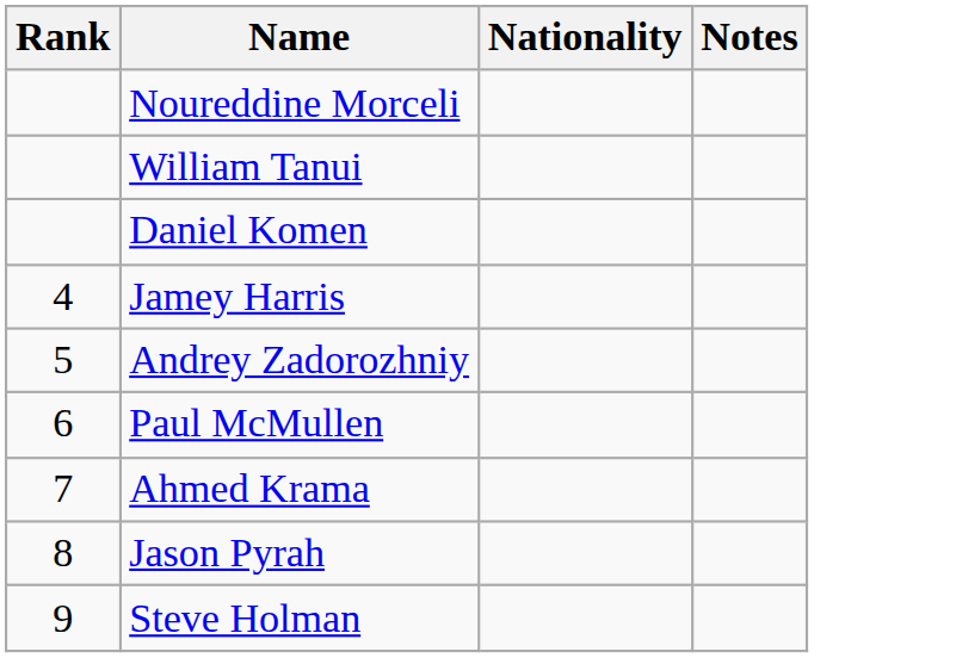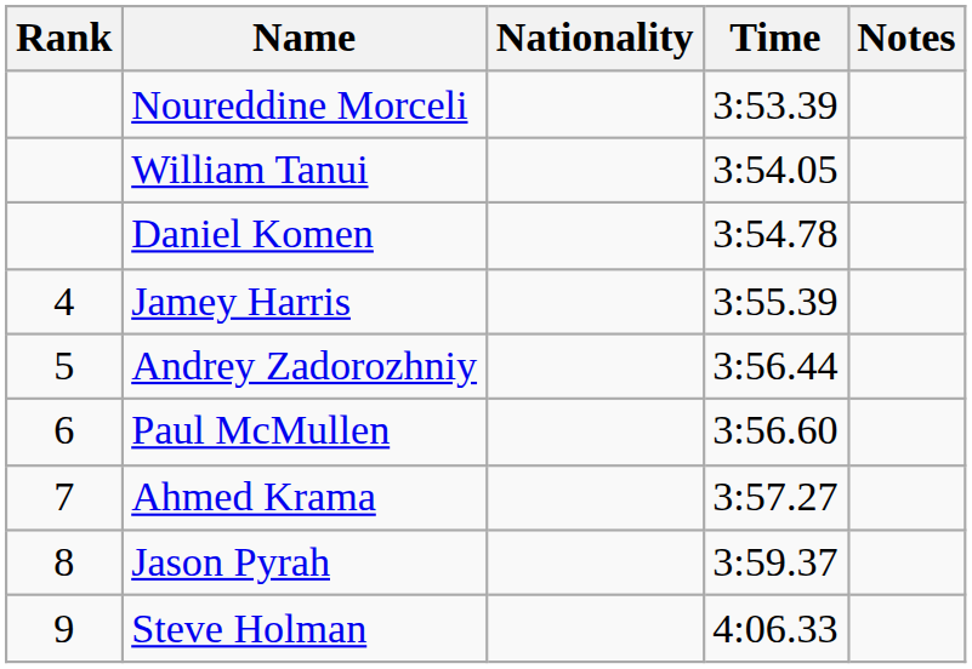 <table class="wikitable sortable" style="text-align:center">
 <tr>
 <th>Rank</th>
 <th>Name</th>
 <th>Nationality</th>
+<th>Time</th>
 <th>Notes</th>
 </tr>
 <tr>
 <td></td>
 <td align=left><a href='#'>Noureddine Morceli</a></td>
 <td align=left></td>
+<td>3:53.39</td>
 <td></td>
 </tr>
 <tr>
 <td></td>
 <td align=left><a href='#'>William Tanui</a></td>
 <td align=left></td>
+<td>3:54.05</td>
 <td></td>
 </tr>
 <tr>
 <td></td>
 <td align=left><a href='#'>Daniel Komen</a></td>
 <td align=left></td>
+<td>3:54.78</td>
 <td></td>
 </tr>
 <tr>
 <td>4</td>
 <td align=left><a href='#'>Jamey Harris</a></td>
 <td align=left></td>
+<td>3:55.39</td>
 <td></td>
 </tr>
 <tr>
 <td>5</td>
 <td align=left><a href='#'>Andrey Zadorozhniy</a></td>
 <td align=left></td>
+<td>3:56.44</td>
 <td></td>
 </tr>
 <tr>
 <td>6</td>
 <td align=left><a href='#'>Paul McMullen</a></td>
 <td align=left></td>
+<td>3:56.60</td>
 <td></td>
 </tr>
 <tr>
 <td>7</td>
 <td align=left><a href='#'>Ahmed Krama</a></td>
 <td align=left></td>
+<td>3:57.27</td>
 <td></td>
 </tr>
 <tr>
 <td>8</td>
 <td align=left><a href='#'>Jason Pyrah</a></td>
 <td align=left></td>
+<td>3:59.37</td>
 <td></td>
 </tr>
 <tr>
 <td>9</td>
 <td align=left><a href='#'>Steve Holman</a></td>
 <td align=left></td>
+<td>4:06.33</td>
 <td></td>
 </tr>
 </table>
